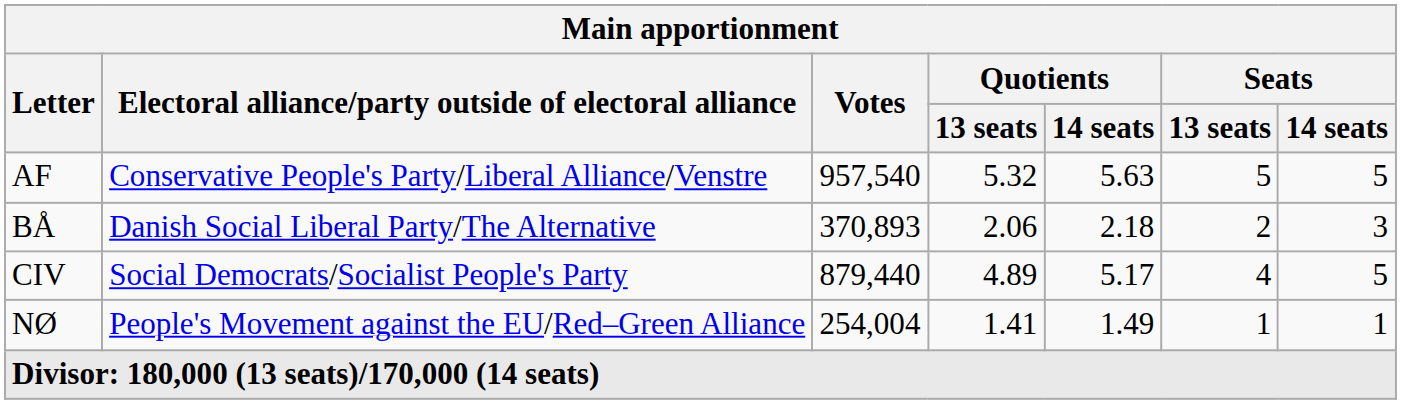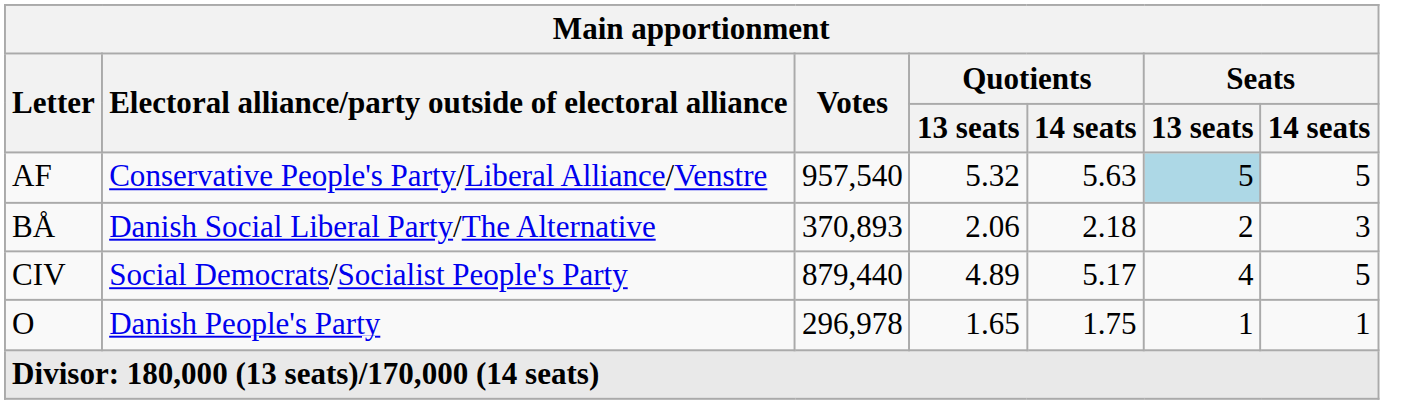 <table class="wikitable">
 <tr>
 <th colspan="7">Main apportionment</th>
 </tr>
 <tr>
 <th rowspan="2">Letter</th>
 <th rowspan="2">Electoral alliance/party outside of electoral alliance</th>
 <th rowspan="2">Votes</th>
 <th colspan="2">Quotients</th>
 <th colspan="2">Seats</th>
 </tr>
 <tr>
 <th>13 seats</th>
 <th>14 seats</th>
 <th>13 seats</th>
 <th>14 seats</th>
 </tr>
 <tr>
 <td style="text-align:left;">AF</td>
 <td style="text-align:left;"><a href='#'>Conservative People's Party</a>/<a href='#'>Liberal Alliance</a>/<a href='#'>Venstre</a></td>
 <td style="text-align:right;">957,540</td>
 <td style="text-align:right;">5.32</td>
 <td style="text-align:right;">5.63</td>
-<td style="text-align:right;">5</td>
+<td style="background: lightblue; text-align:right;">5</td>
 <td style="text-align:right;">5</td>
 </tr>
 <tr>
 <td style="text-align:left;">BÅ</td>
 <td style="text-align:left;"><a href='#'>Danish Social Liberal Party</a>/<a href='#'>The Alternative</a></td>
 <td style="text-align:right;">370,893</td>
 <td style="text-align:right;">2.06</td>
 <td style="text-align:right;">2.18</td>
 <td style="text-align:right;">2</td>
 <td style="text-align:right;">3</td>
 </tr>
 <tr>
 <td style="text-align:left;">CIV</td>
 <td style="text-align:left;"><a href='#'>Social Democrats</a>/<a href='#'>Socialist People's Party</a></td>
 <td style="text-align:right;">879,440</td>
 <td style="text-align:right;">4.89</td>
 <td style="text-align:right;">5.17</td>
 <td style="text-align:right;">4</td>
 <td style="text-align:right;">5</td>
 </tr>
 <tr>
-<td style="text-align:left;">NØ</td>
-<td style="text-align:left;"><a href='#'>People's Movement against the EU</a>/<a href='#'>Red–Green Alliance</a></td>
-<td style="text-align:right;">254,004</td>
-<td style="text-align:right;">1.41</td>
-<td style="text-align:right;">1.49</td>
+<td style="text-align:left;">O</td>
+<td style="text-align:left;"><a href='#'>Danish People's Party</a></td>
+<td style="text-align:right;">296,978</td>
+<td style="text-align:right;">1.65</td>
+<td style="text-align:right;">1.75</td>
 <td style="text-align:right;">1</td>
 <td style="text-align:right;">1</td>
 </tr>
 <tr style="background-color:#E9E9E9">
 <td colspan="7" style="text-align:left;"><strong>Divisor: 180,000 (13 seats)/170,000 (14 seats)</strong></td>
 </tr>
 </table>
